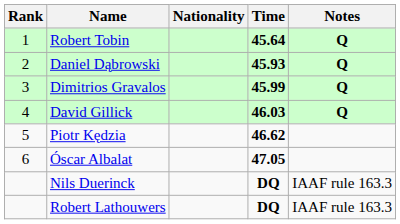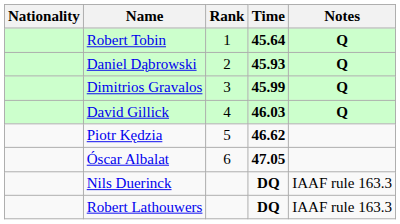 <table class="wikitable sortable" style="text-align:center">
 <tr>
+<th>Nationality</th>
+<th>Name</th>
 <th>Rank</th>
-<th>Name</th>
-<th>Nationality</th>
 <th>Time</th>
 <th>Notes</th>
 </tr>
 <tr bgcolor=ccffcc>
+<td align=left></td>
+<td align=left><a href='#'>Robert Tobin</a></td>
 <td>1</td>
-<td align=left><a href='#'>Robert Tobin</a></td>
-<td align=left></td>
 <td><strong>45.64</strong></td>
 <td><strong>Q</strong></td>
 </tr>
 <tr bgcolor=ccffcc>
+<td align=left></td>
+<td align=left><a href='#'>Daniel Dąbrowski</a></td>
 <td>2</td>
-<td align=left><a href='#'>Daniel Dąbrowski</a></td>
-<td align=left></td>
 <td><strong>45.93</strong></td>
 <td><strong>Q</strong></td>
 </tr>
 <tr bgcolor=ccffcc>
+<td align=left></td>
+<td align=left><a href='#'>Dimitrios Gravalos</a></td>
 <td>3</td>
-<td align=left><a href='#'>Dimitrios Gravalos</a></td>
-<td align=left></td>
 <td><strong>45.99</strong></td>
 <td><strong>Q</strong></td>
 </tr>
 <tr bgcolor=ccffcc>
+<td align=left></td>
+<td align=left><a href='#'>David Gillick</a></td>
 <td>4</td>
-<td align=left><a href='#'>David Gillick</a></td>
-<td align=left></td>
 <td><strong>46.03</strong></td>
 <td><strong>Q</strong></td>
 </tr>
 <tr>
+<td align=left></td>
+<td align=left><a href='#'>Piotr Kędzia</a></td>
 <td>5</td>
-<td align=left><a href='#'>Piotr Kędzia</a></td>
-<td align=left></td>
 <td><strong>46.62</strong></td>
 <td></td>
 </tr>
 <tr>
+<td align=left></td>
+<td align=left><a href='#'>Óscar Albalat</a></td>
 <td>6</td>
-<td align=left><a href='#'>Óscar Albalat</a></td>
-<td align=left></td>
 <td><strong>47.05</strong></td>
 <td></td>
 </tr>
 <tr>
+<td align=left></td>
+<td align=left><a href='#'>Nils Duerinck</a></td>
 <td></td>
-<td align=left><a href='#'>Nils Duerinck</a></td>
-<td align=left></td>
 <td><strong>DQ</strong></td>
 <td>IAAF rule 163.3</td>
 </tr>
 <tr>
+<td align=left></td>
+<td align=left><a href='#'>Robert Lathouwers</a></td>
 <td></td>
-<td align=left><a href='#'>Robert Lathouwers</a></td>
-<td align=left></td>
 <td><strong>DQ</strong></td>
 <td>IAAF rule 163.3</td>
 </tr>
 </table>
